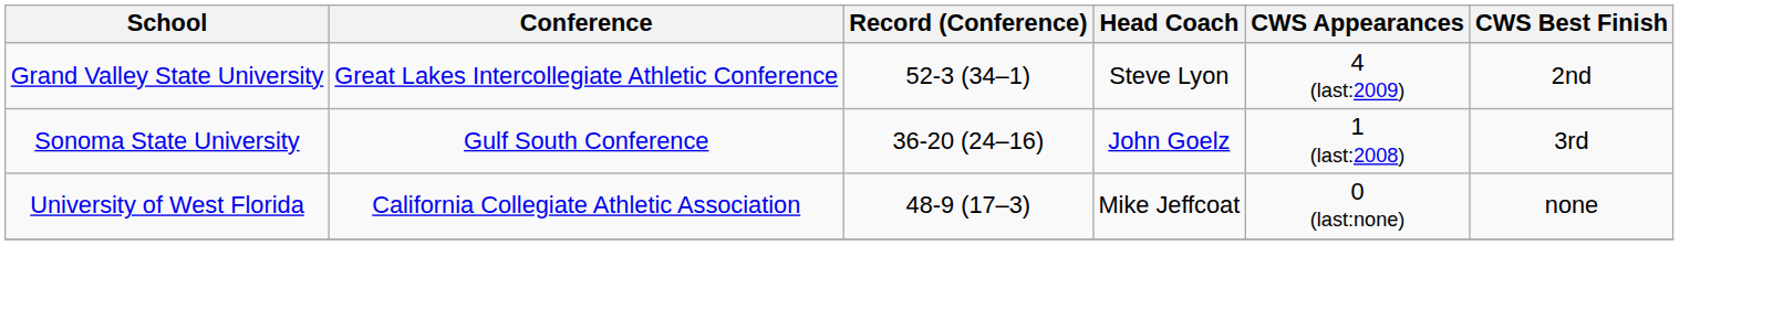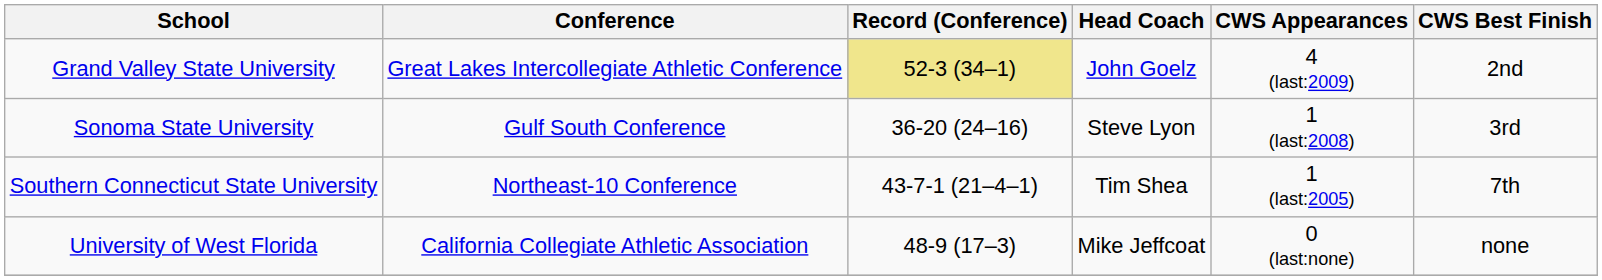 <table class="wikitable">
 <tr>
 <th>School</th>
 <th>Conference</th>
 <th>Record (Conference)</th>
 <th>Head Coach</th>
 <th>CWS Appearances</th>
 <th>CWS Best Finish</th>
 </tr>
 <tr align=center>
 <td><a href='#'>Grand Valley State University</a></td>
 <td><a href='#'>Great Lakes Intercollegiate Athletic Conference</a></td>
-<td>52-3 (34–1)</td>
-<td>Steve Lyon</td>
+<td style="background: khaki;">52-3 (34–1)</td>
+<td><a href='#'>John Goelz</a></td>
 <td>4<br><small>(last:<a href='#'>2009</a>)</small></td>
 <td>2nd</td>
 </tr>
 <tr align=center>
 <td><a href='#'>Sonoma State University</a></td>
 <td><a href='#'>Gulf South Conference</a></td>
 <td>36-20 (24–16)</td>
-<td><a href='#'>John Goelz</a></td>
+<td>Steve Lyon</td>
 <td>1<br><small>(last:<a href='#'>2008</a>)</small></td>
 <td>3rd</td>
+</tr>
+<tr align=center>
+<td><a href='#'>Southern Connecticut State University</a></td>
+<td><a href='#'>Northeast-10 Conference</a></td>
+<td>43-7-1 (21–4–1)</td>
+<td>Tim Shea</td>
+<td>1<br><small>(last:<a href='#'>2005</a>)</small></td>
+<td>7th</td>
 </tr>
 <tr align=center>
 <td><a href='#'>University of West Florida</a></td>
 <td><a href='#'>California Collegiate Athletic Association</a></td>
 <td>48-9 (17–3)</td>
 <td>Mike Jeffcoat</td>
 <td>0<br><small>(last:none)</small></td>
 <td>none</td>
 </tr>
 <tr align=center>
 </tr>
 </table>
